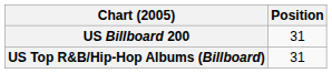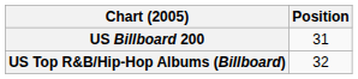 <table class="wikitable sortable plainrowheaders" style="text-align:center">
 <tr>
 <th>Chart (2005)</th>
 <th>Position</th>
 </tr>
 <tr>
 <th scope="row">US <em>Billboard</em> 200</th>
 <td>31</td>
 </tr>
 <tr>
 <th scope="row">US Top R&B/Hip-Hop Albums (<em>Billboard</em>)</th>
-<td>31</td>
+<td>32</td>
 </tr>
 </table>
